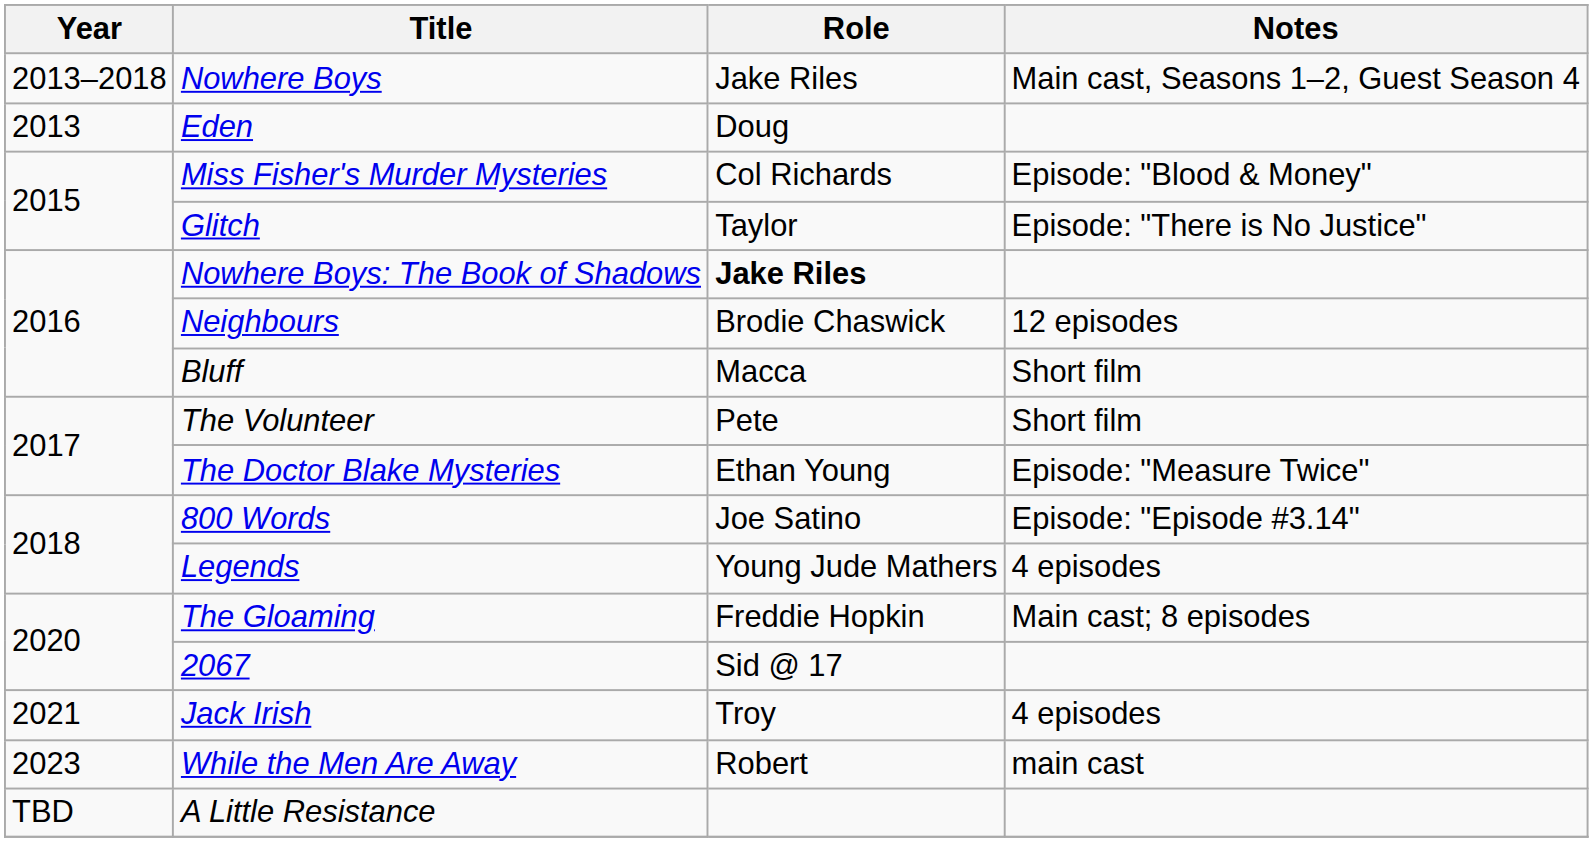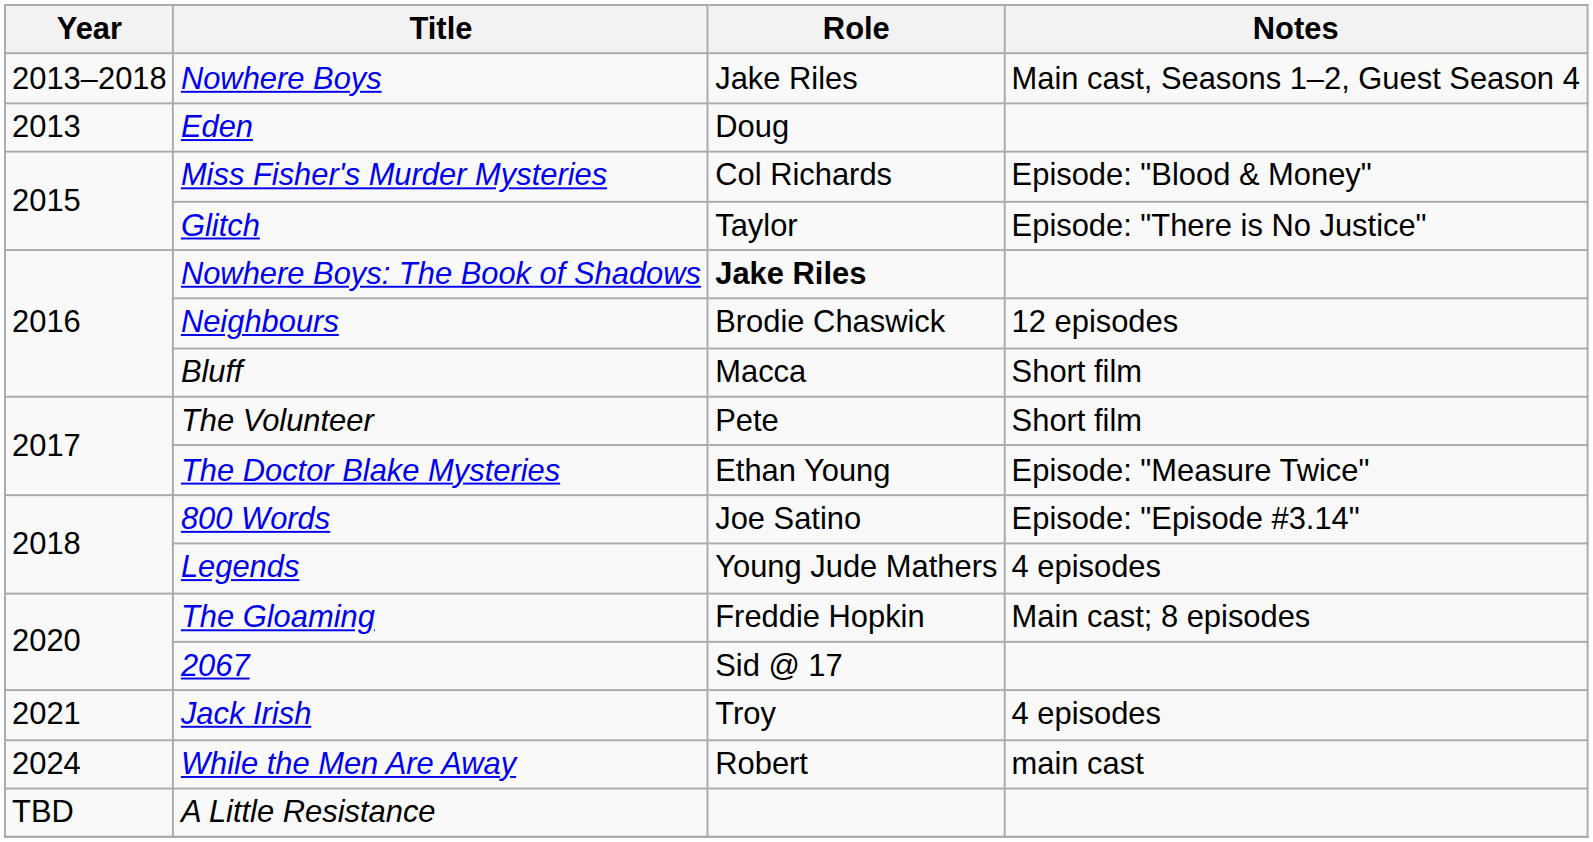 <table class="wikitable sortable">
 <tr>
 <th>Year</th>
 <th>Title</th>
 <th>Role</th>
 <th>Notes</th>
 </tr>
 <tr>
 <td>2013–2018</td>
 <td><em><a href='#'>Nowhere Boys</a></em></td>
 <td>Jake Riles</td>
 <td>Main cast, Seasons 1–2, Guest Season 4</td>
 </tr>
 <tr>
 <td>2013</td>
 <td><em><a href='#'>Eden</a></em></td>
 <td>Doug</td>
 <td></td>
 </tr>
 <tr>
 <td rowspan="2">2015</td>
 <td><em><a href='#'>Miss Fisher's Murder Mysteries</a></em></td>
 <td>Col Richards</td>
 <td>Episode: "Blood & Money"</td>
 </tr>
 <tr>
 <td><em><a href='#'>Glitch</a></em></td>
 <td>Taylor</td>
 <td>Episode: "There is No Justice"</td>
 </tr>
 <tr>
 <td rowspan="3">2016</td>
 <td><em><a href='#'>Nowhere Boys: The Book of Shadows</a></em></td>
 <td><strong>Jake Riles</strong></td>
 <td></td>
 </tr>
 <tr>
 <td><em><a href='#'>Neighbours</a></em></td>
 <td>Brodie Chaswick</td>
 <td>12 episodes</td>
 </tr>
 <tr>
 <td><em>Bluff</em></td>
 <td>Macca</td>
 <td>Short film</td>
 </tr>
 <tr>
 <td rowspan="2">2017</td>
 <td><em>The Volunteer</em></td>
 <td>Pete</td>
 <td>Short film</td>
 </tr>
 <tr>
 <td><em><a href='#'>The Doctor Blake Mysteries</a></em></td>
 <td>Ethan Young</td>
 <td>Episode: "Measure Twice"</td>
 </tr>
 <tr>
 <td rowspan="2">2018</td>
 <td><em><a href='#'>800 Words</a></em></td>
 <td>Joe Satino</td>
 <td>Episode: "Episode #3.14"</td>
 </tr>
 <tr>
 <td><em><a href='#'>Legends</a></em></td>
 <td>Young Jude Mathers</td>
 <td>4 episodes</td>
 </tr>
 <tr>
 <td rowspan="2">2020</td>
 <td><em><a href='#'>The Gloaming</a></em></td>
 <td>Freddie Hopkin</td>
 <td>Main cast; 8 episodes</td>
 </tr>
 <tr>
 <td><em><a href='#'>2067</a></em></td>
 <td>Sid @ 17</td>
 <td></td>
 </tr>
 <tr>
 <td>2021</td>
 <td><em><a href='#'>Jack Irish</a></em></td>
 <td>Troy</td>
 <td>4 episodes</td>
 </tr>
 <tr>
-<td>2023</td>
+<td>2024</td>
 <td><em><a href='#'>While the Men Are Away</a></em></td>
 <td>Robert</td>
 <td>main cast</td>
 </tr>
 <tr>
 <td>TBD</td>
 <td><em>A Little Resistance</em></td>
 <td></td>
 <td></td>
 </tr>
 <tr>
 </tr>
 </table>
